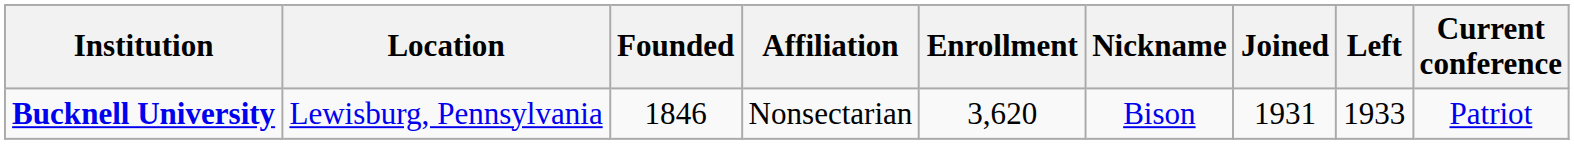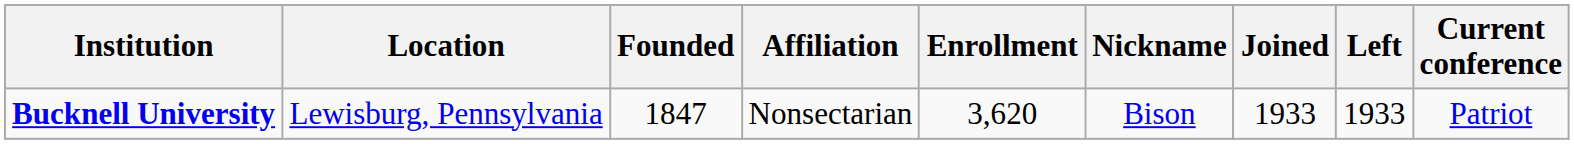 <table class="wikitable sortable" style="text-align:center;">
 <tr>
 <th>Institution</th>
 <th>Location</th>
 <th>Founded</th>
 <th>Affiliation</th>
 <th>Enrollment</th>
 <th>Nickname</th>
 <th>Joined</th>
 <th>Left</th>
 <th>Current<br>conference</th>
 </tr>
 <tr>
 <td><strong><a href='#'>Bucknell University</a></strong></td>
 <td><a href='#'>Lewisburg, Pennsylvania</a></td>
-<td>1846</td>
+<td>1847</td>
 <td>Nonsectarian</td>
 <td>3,620</td>
 <td><a href='#'>Bison</a></td>
-<td>1931</td>
+<td>1933</td>
 <td>1933</td>
 <td><a href='#'>Patriot</a></td>
 </tr>
 </table>
